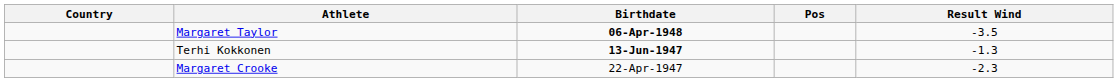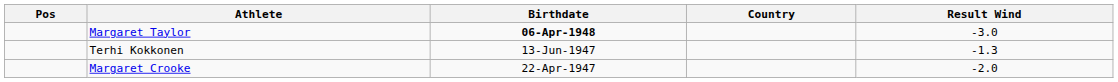 <table class="wikitable"  style="text-align:center; width:65%;">
 <tr>
-<th>Country</th>
+<th>Pos</th>
 <th>Athlete</th>
 <th>Birthdate</th>
-<th>Pos</th>
+<th>Country</th>
 <th>Result Wind</th>
 </tr>
 <tr>
-<td align=left></td>
+<td align=center></td>
 <td align=left><a href='#'>Margaret Taylor</a></td>
 <td><strong>06-Apr-1948</strong></td>
-<td align=center></td>
-<td> -3.5</td>
+<td align=left></td>
+<td> -3.0</td>
 </tr>
 <tr>
+<td align=center></td>
+<td align=left>Terhi Kokkonen</td>
+<td>13-Jun-1947</td>
 <td align=left></td>
-<td align=left>Terhi Kokkonen</td>
-<td><strong>13-Jun-1947</strong></td>
-<td align=center></td>
 <td> -1.3</td>
 </tr>
 <tr>
-<td align=left></td>
+<td align=center></td>
 <td align=left><a href='#'>Margaret Crooke</a></td>
 <td>22-Apr-1947</td>
-<td align=center></td>
-<td> -2.3</td>
+<td align=left></td>
+<td> -2.0</td>
 </tr>
 </table>
